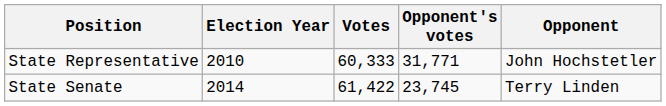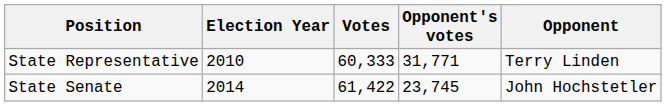 <table class="wikitable">
 <tr>
 <th>Position</th>
 <th>Election Year</th>
 <th>Votes</th>
 <th>Opponent's<br>votes</th>
 <th>Opponent</th>
 </tr>
 <tr>
 <td>State Representative</td>
 <td>2010</td>
 <td>60,333</td>
 <td>31,771</td>
-<td>John Hochstetler</td>
+<td>Terry Linden</td>
 </tr>
 <tr>
 <td>State Senate</td>
 <td>2014</td>
 <td>61,422</td>
 <td>23,745</td>
-<td>Terry Linden</td>
+<td>John Hochstetler</td>
 </tr>
 </table>
